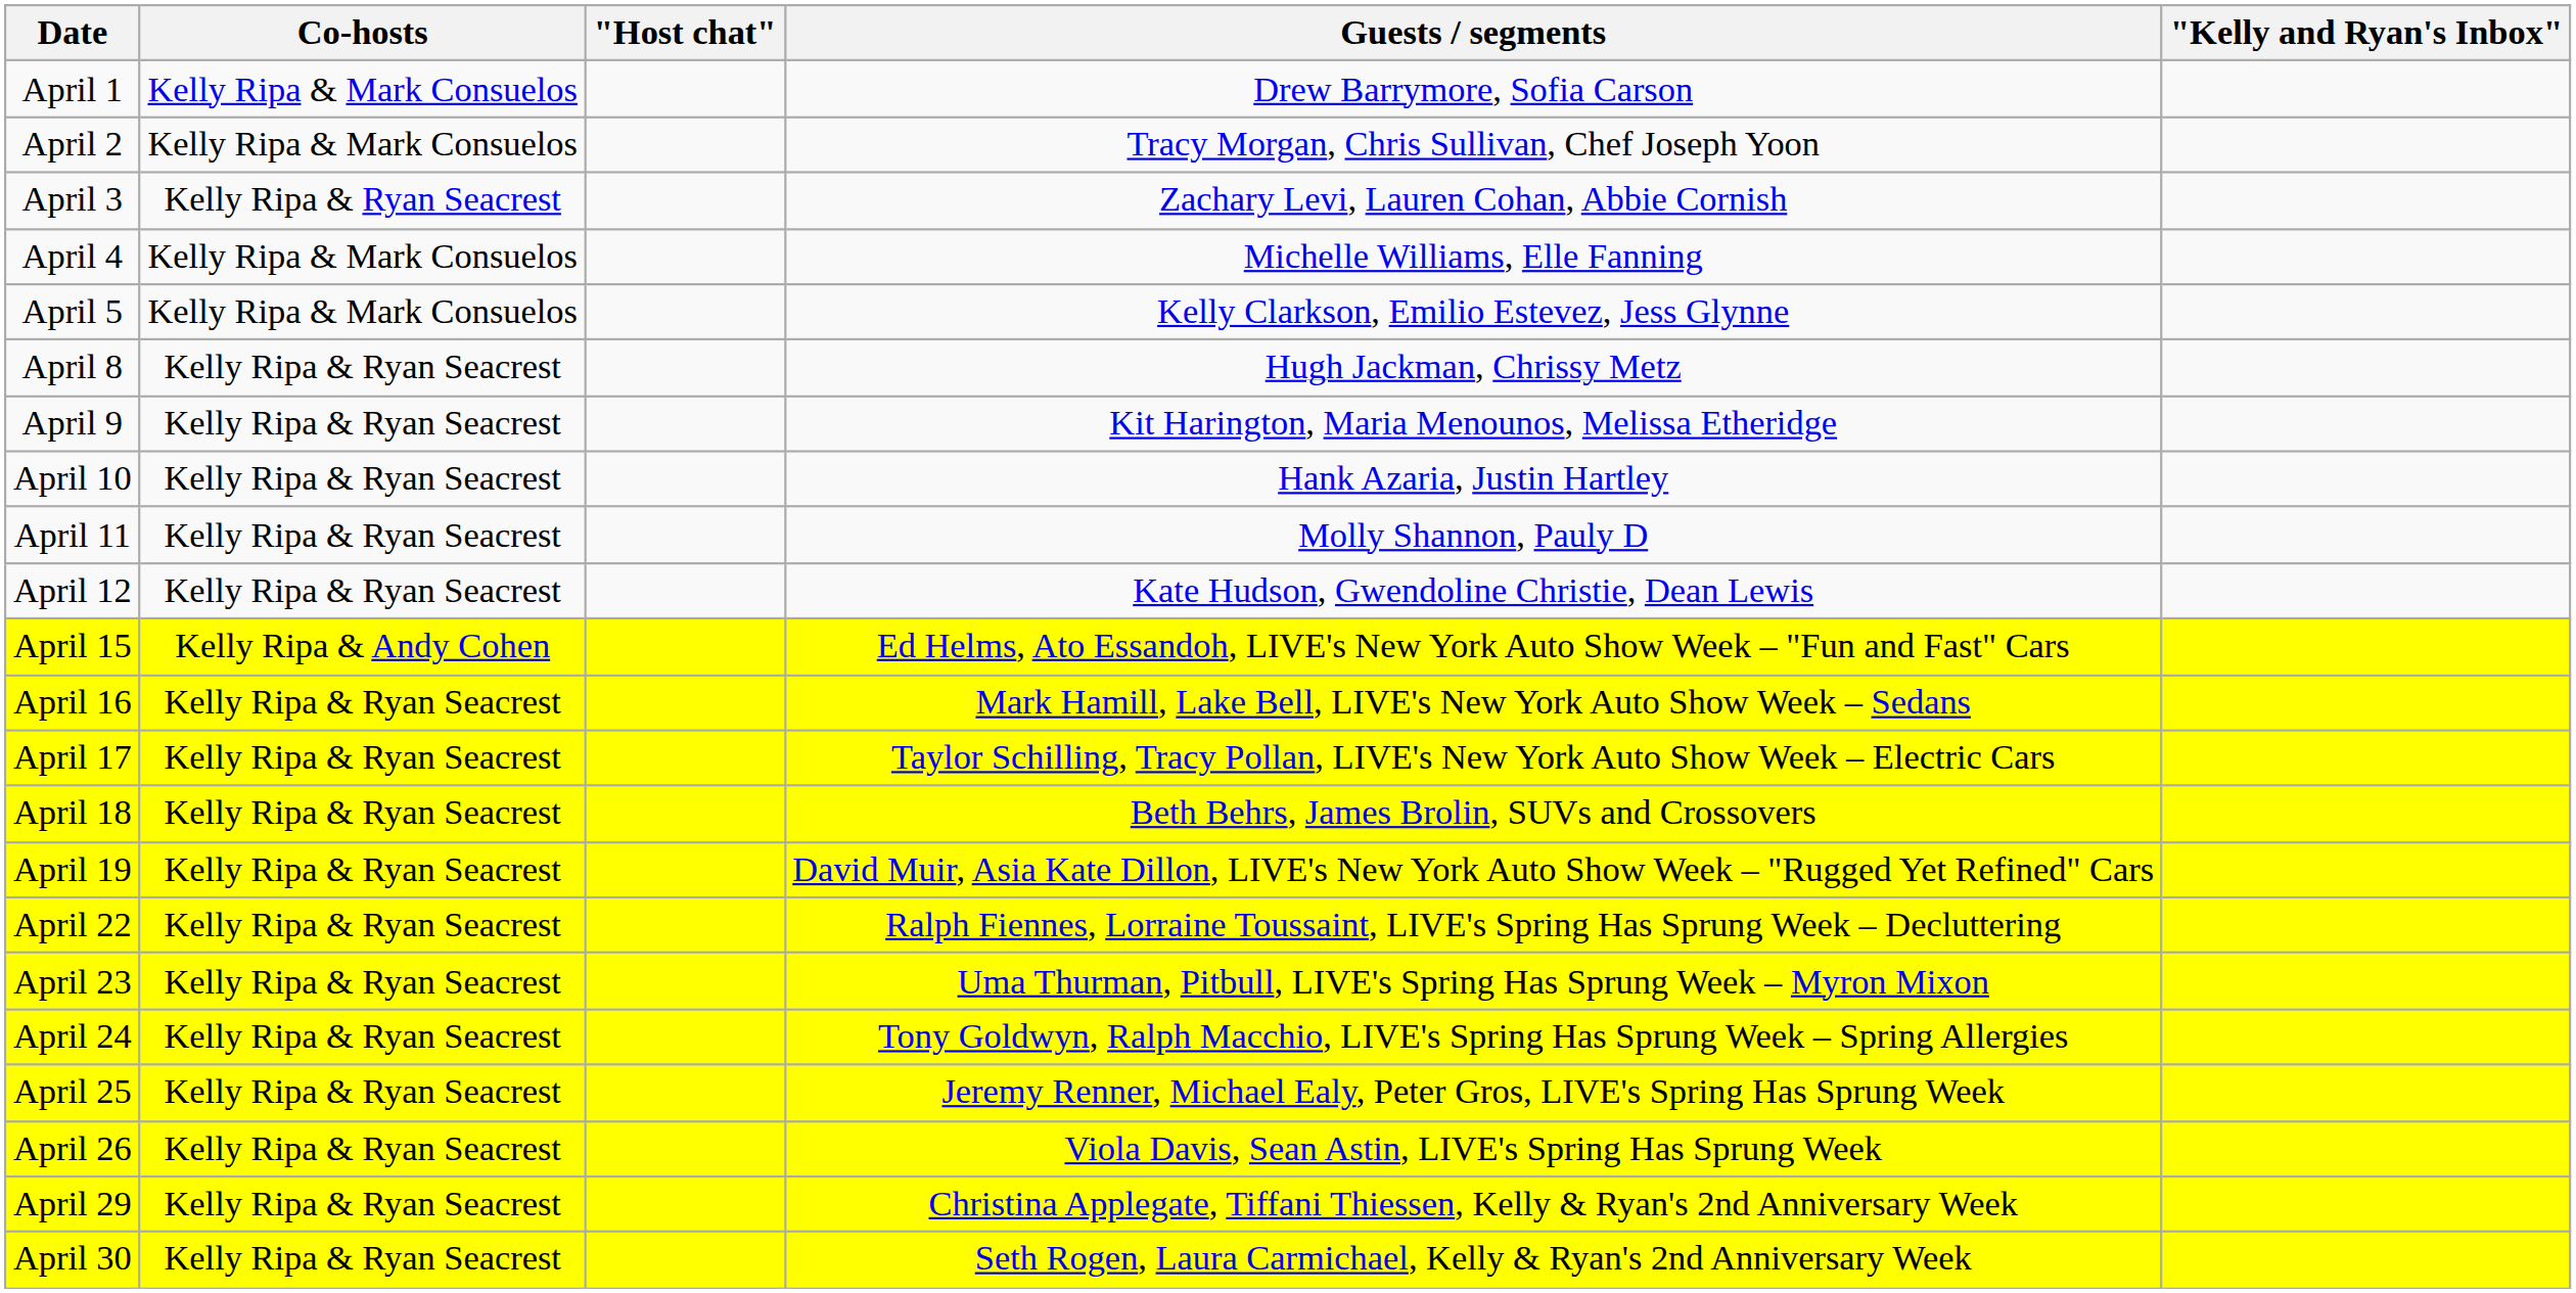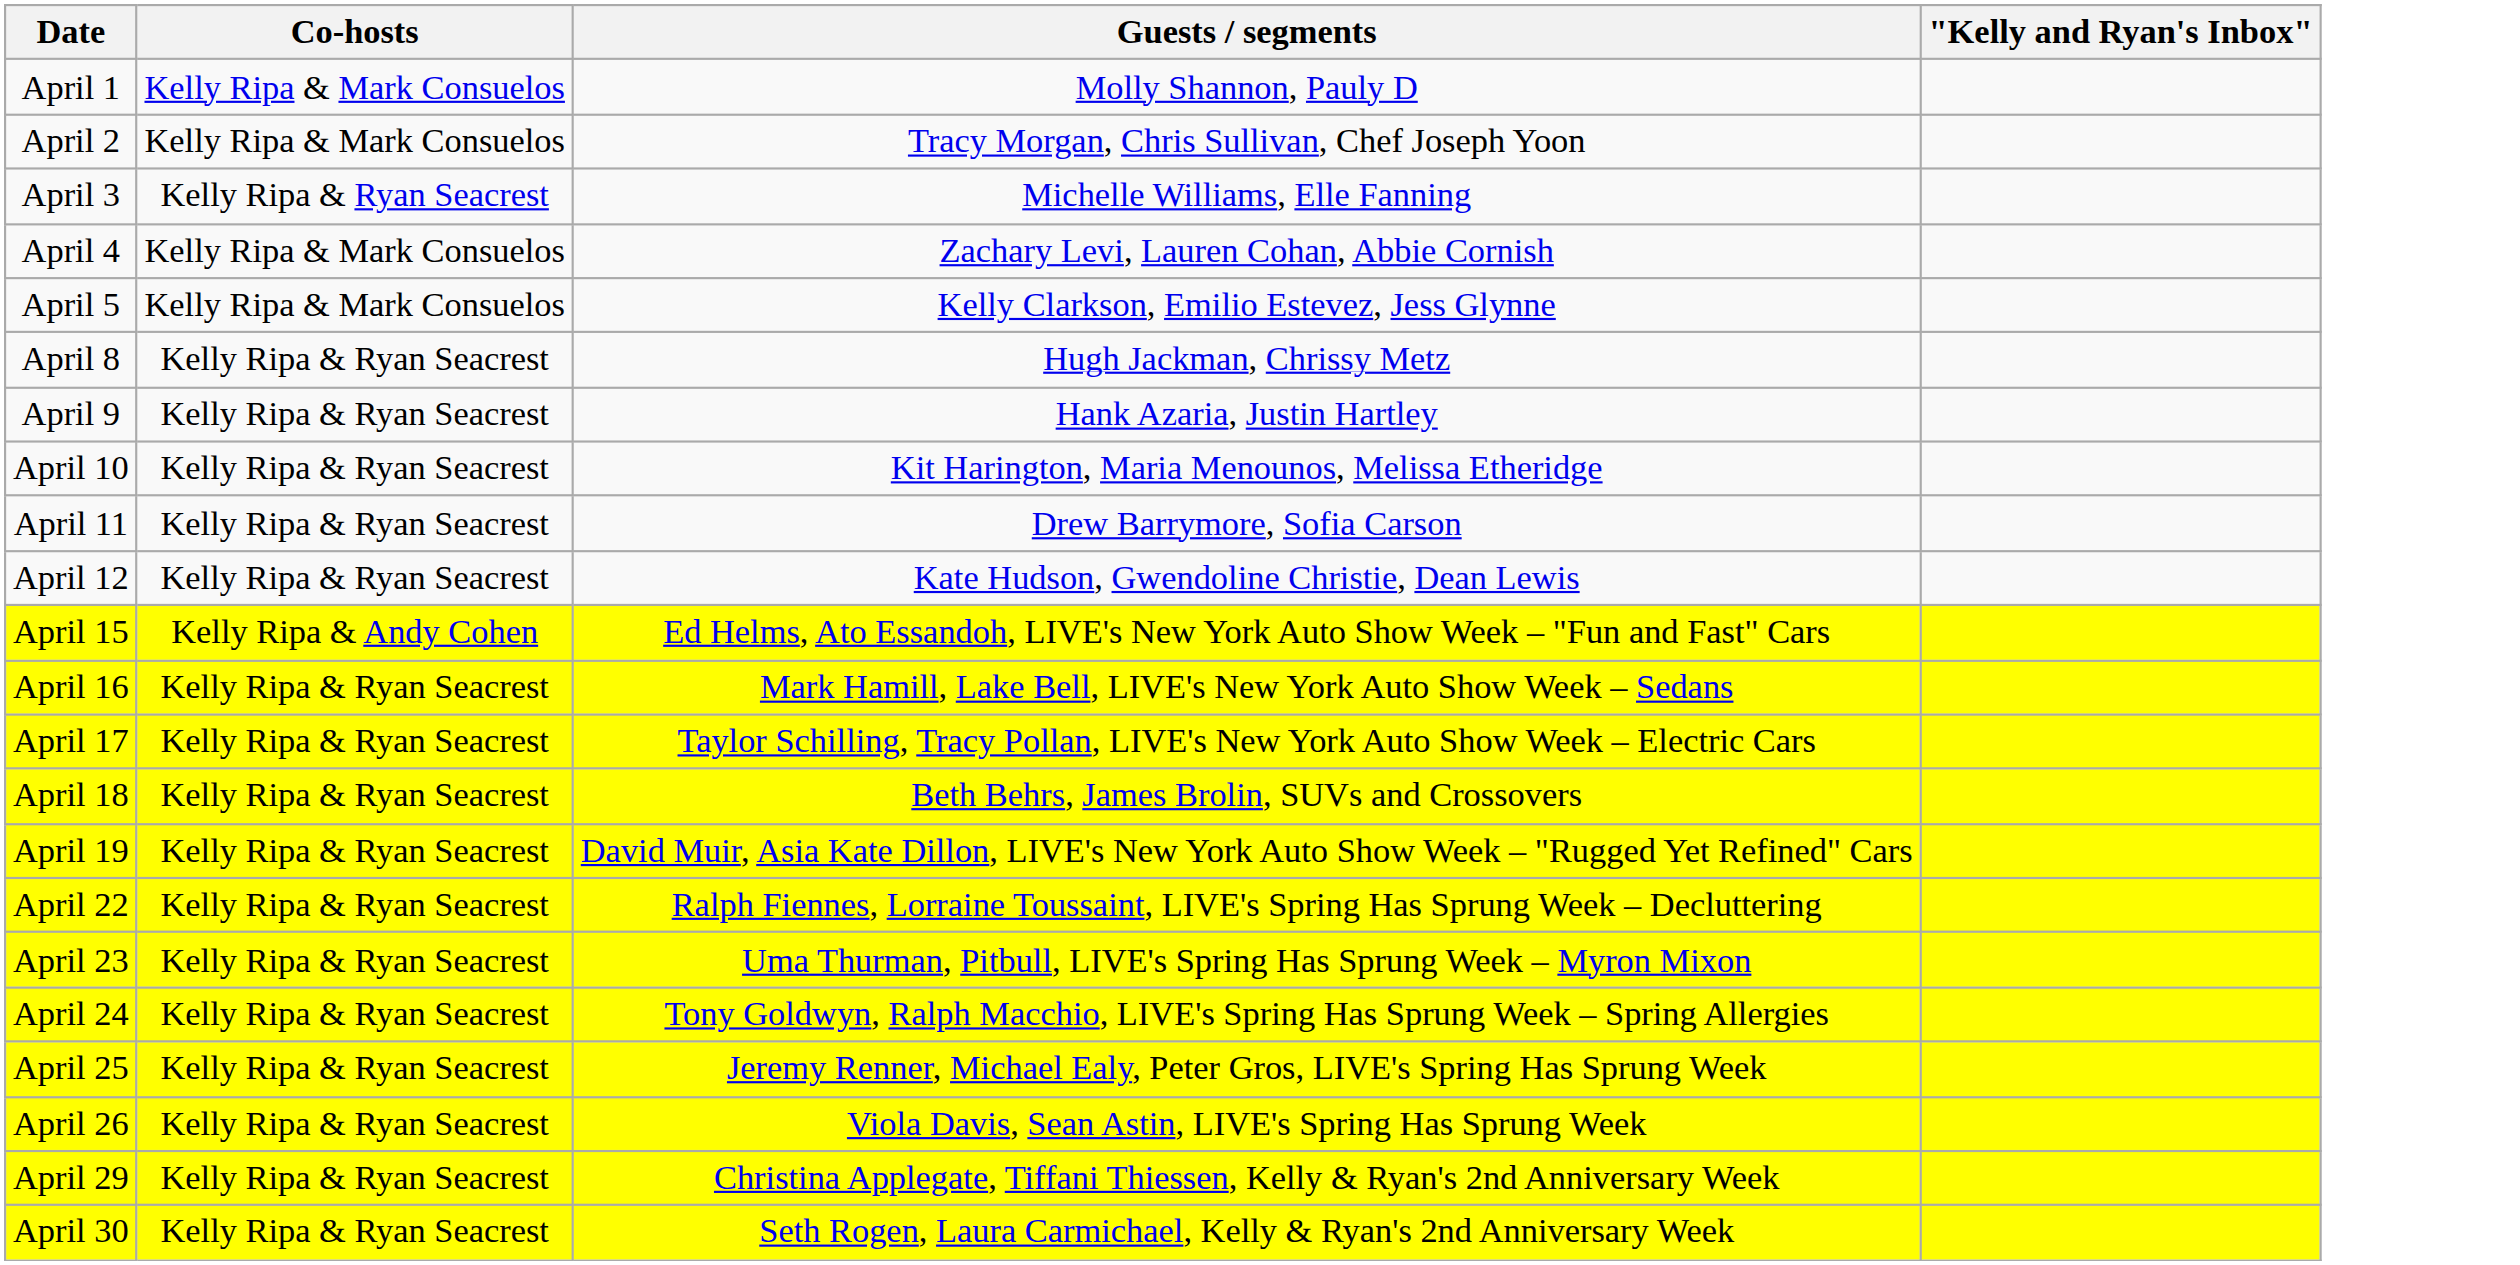 <table class="wikitable sortable" style="text-align:center;">
 <tr>
 <th>Date</th>
 <th>Co-hosts</th>
-<th>"Host chat"</th>
 <th>Guests / segments</th>
 <th>"Kelly and Ryan's Inbox"</th>
 </tr>
 <tr>
 <td>April 1</td>
 <td><a href='#'>Kelly Ripa</a> & <a href='#'>Mark Consuelos</a></td>
-<td></td>
-<td><a href='#'>Drew Barrymore</a>, <a href='#'>Sofia Carson</a></td>
+<td><a href='#'>Molly Shannon</a>, <a href='#'>Pauly D</a></td>
 <td></td>
 </tr>
 <tr>
 <td>April 2</td>
 <td>Kelly Ripa & Mark Consuelos</td>
-<td></td>
 <td><a href='#'>Tracy Morgan</a>, <a href='#'>Chris Sullivan</a>, Chef Joseph Yoon</td>
 <td></td>
 </tr>
 <tr>
 <td>April 3</td>
 <td>Kelly Ripa & <a href='#'>Ryan Seacrest</a></td>
-<td></td>
-<td><a href='#'>Zachary Levi</a>, <a href='#'>Lauren Cohan</a>, <a href='#'>Abbie Cornish</a></td>
+<td><a href='#'>Michelle Williams</a>, <a href='#'>Elle Fanning</a></td>
 <td></td>
 </tr>
 <tr>
 <td>April 4</td>
 <td>Kelly Ripa & Mark Consuelos</td>
-<td></td>
-<td><a href='#'>Michelle Williams</a>, <a href='#'>Elle Fanning</a></td>
+<td><a href='#'>Zachary Levi</a>, <a href='#'>Lauren Cohan</a>, <a href='#'>Abbie Cornish</a></td>
 <td></td>
 </tr>
 <tr>
 <td>April 5</td>
 <td>Kelly Ripa & Mark Consuelos</td>
-<td></td>
 <td><a href='#'>Kelly Clarkson</a>, <a href='#'>Emilio Estevez</a>, <a href='#'>Jess Glynne</a></td>
 <td></td>
 </tr>
 <tr>
 <td>April 8</td>
 <td>Kelly Ripa & Ryan Seacrest</td>
-<td></td>
 <td><a href='#'>Hugh Jackman</a>, <a href='#'>Chrissy Metz</a></td>
 <td></td>
 </tr>
 <tr>
 <td>April 9</td>
 <td>Kelly Ripa & Ryan Seacrest</td>
-<td></td>
-<td><a href='#'>Kit Harington</a>, <a href='#'>Maria Menounos</a>, <a href='#'>Melissa Etheridge</a></td>
+<td><a href='#'>Hank Azaria</a>, <a href='#'>Justin Hartley</a></td>
 <td></td>
 </tr>
 <tr>
 <td>April 10</td>
 <td>Kelly Ripa & Ryan Seacrest</td>
-<td></td>
-<td><a href='#'>Hank Azaria</a>, <a href='#'>Justin Hartley</a></td>
+<td><a href='#'>Kit Harington</a>, <a href='#'>Maria Menounos</a>, <a href='#'>Melissa Etheridge</a></td>
 <td></td>
 </tr>
 <tr>
 <td>April 11</td>
 <td>Kelly Ripa & Ryan Seacrest</td>
-<td></td>
-<td><a href='#'>Molly Shannon</a>, <a href='#'>Pauly D</a></td>
+<td><a href='#'>Drew Barrymore</a>, <a href='#'>Sofia Carson</a></td>
 <td></td>
 </tr>
 <tr>
 <td>April 12</td>
 <td>Kelly Ripa & Ryan Seacrest</td>
-<td></td>
 <td><a href='#'>Kate Hudson</a>, <a href='#'>Gwendoline Christie</a>, <a href='#'>Dean Lewis</a></td>
 <td></td>
 </tr>
 <tr style="background:yellow;">
 <td>April 15</td>
 <td>Kelly Ripa & <a href='#'>Andy Cohen</a></td>
-<td></td>
 <td><a href='#'>Ed Helms</a>, <a href='#'>Ato Essandoh</a>, LIVE's New York Auto Show Week – "Fun and Fast" Cars</td>
 <td></td>
 </tr>
 <tr style="background:yellow;">
 <td>April 16</td>
 <td>Kelly Ripa & Ryan Seacrest</td>
-<td></td>
 <td><a href='#'>Mark Hamill</a>, <a href='#'>Lake Bell</a>, LIVE's New York Auto Show Week – <a href='#'>Sedans</a></td>
 <td></td>
 </tr>
 <tr style="background:yellow;">
 <td>April 17</td>
 <td>Kelly Ripa & Ryan Seacrest</td>
-<td></td>
 <td><a href='#'>Taylor Schilling</a>, <a href='#'>Tracy Pollan</a>, LIVE's New York Auto Show Week – Electric Cars</td>
 <td></td>
 </tr>
 <tr style="background:yellow;">
 <td>April 18</td>
 <td>Kelly Ripa & Ryan Seacrest</td>
-<td></td>
 <td><a href='#'>Beth Behrs</a>, <a href='#'>James Brolin</a>, SUVs and Crossovers</td>
 <td></td>
 </tr>
 <tr style="background:yellow;">
 <td>April 19</td>
 <td>Kelly Ripa & Ryan Seacrest</td>
-<td></td>
 <td><a href='#'>David Muir</a>, <a href='#'>Asia Kate Dillon</a>, LIVE's New York Auto Show Week – "Rugged Yet Refined" Cars</td>
 <td></td>
 </tr>
 <tr style="background:yellow;">
 <td>April 22</td>
 <td>Kelly Ripa & Ryan Seacrest</td>
-<td></td>
 <td><a href='#'>Ralph Fiennes</a>, <a href='#'>Lorraine Toussaint</a>, LIVE's Spring Has Sprung Week – Decluttering</td>
 <td></td>
 </tr>
 <tr style="background:yellow;">
 <td>April 23</td>
 <td>Kelly Ripa & Ryan Seacrest</td>
-<td></td>
 <td><a href='#'>Uma Thurman</a>, <a href='#'>Pitbull</a>, LIVE's Spring Has Sprung Week – <a href='#'>Myron Mixon</a></td>
 <td></td>
 </tr>
 <tr style="background:yellow;">
 <td>April 24</td>
 <td>Kelly Ripa & Ryan Seacrest</td>
-<td></td>
 <td><a href='#'>Tony Goldwyn</a>, <a href='#'>Ralph Macchio</a>, LIVE's Spring Has Sprung Week – Spring Allergies</td>
 <td></td>
 </tr>
 <tr style="background:yellow;">
 <td>April 25</td>
 <td>Kelly Ripa & Ryan Seacrest</td>
-<td></td>
 <td><a href='#'>Jeremy Renner</a>, <a href='#'>Michael Ealy</a>, Peter Gros, LIVE's Spring Has Sprung Week</td>
 <td></td>
 </tr>
 <tr style="background:yellow;">
 <td>April 26</td>
 <td>Kelly Ripa & Ryan Seacrest</td>
-<td></td>
 <td><a href='#'>Viola Davis</a>, <a href='#'>Sean Astin</a>, LIVE's Spring Has Sprung Week</td>
 <td></td>
 </tr>
 <tr style="background:yellow;">
 <td>April 29</td>
 <td>Kelly Ripa & Ryan Seacrest</td>
-<td></td>
 <td><a href='#'>Christina Applegate</a>, <a href='#'>Tiffani Thiessen</a>, Kelly & Ryan's 2nd Anniversary Week</td>
 <td></td>
 </tr>
 <tr style="background:yellow;">
 <td>April 30</td>
 <td>Kelly Ripa & Ryan Seacrest</td>
-<td></td>
 <td><a href='#'>Seth Rogen</a>, <a href='#'>Laura Carmichael</a>, Kelly & Ryan's 2nd Anniversary Week</td>
 <td></td>
 </tr>
 </table>
